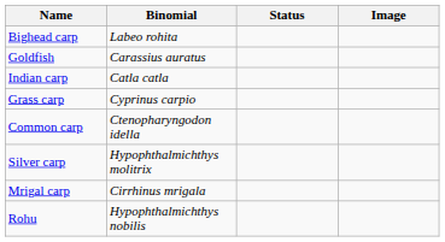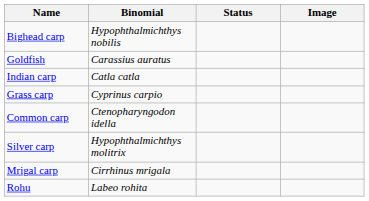 <table width=60% class="wikitable">
 <tr>
 <th width=20%>Name</th>
 <th width=20%>Binomial</th>
 <th width=20%>Status</th>
 <th width=20%>Image</th>
 </tr>
 <tr>
 <td><a href='#'>Bighead carp</a></td>
-<td><em>Labeo rohita</em></td>
+<td><em>Hypophthalmichthys nobilis</em></td>
 <td></td>
 <td></td>
 </tr>
 <tr>
 <td><a href='#'>Goldfish</a></td>
 <td><em>Carassius auratus</em></td>
 <td></td>
 <td></td>
 </tr>
 <tr>
 <td><a href='#'>Indian carp</a></td>
 <td><em>Catla catla</em></td>
 <td></td>
 <td></td>
 </tr>
 <tr>
 <td><a href='#'>Grass carp</a></td>
 <td><em>Cyprinus carpio</em></td>
 <td></td>
 <td></td>
 </tr>
 <tr>
 <td><a href='#'>Common carp</a></td>
 <td><em>Ctenopharyngodon idella</em></td>
 <td></td>
 <td></td>
 </tr>
 <tr>
 <td><a href='#'>Silver carp</a></td>
 <td><em>Hypophthalmichthys molitrix</em></td>
 <td></td>
 <td></td>
 </tr>
 <tr>
 <td><a href='#'>Mrigal carp</a></td>
 <td><em>Cirrhinus mrigala</em></td>
 <td></td>
 <td></td>
 </tr>
 <tr>
 <td><a href='#'>Rohu</a></td>
-<td><em>Hypophthalmichthys nobilis</em></td>
+<td><em>Labeo rohita</em></td>
 <td></td>
 <td></td>
 </tr>
 </table>
